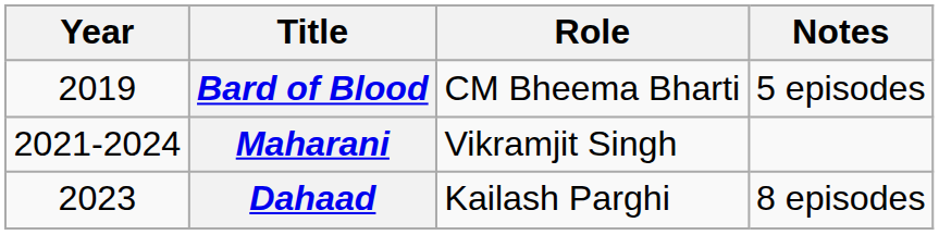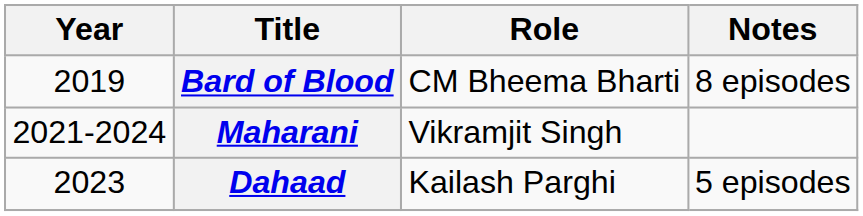 <table class="wikitable plainrowheaders sortable ">
 <tr>
 <th>Year</th>
 <th>Title</th>
 <th>Role</th>
 <th>Notes</th>
 </tr>
 <tr>
 <td style="text-align:center;">2019</td>
 <th scope="row"><em><a href='#'>Bard of Blood</a></em></th>
 <td>CM Bheema Bharti</td>
-<td>5 episodes</td>
+<td>8 episodes</td>
 </tr>
 <tr>
 <td style="text-align:center;">2021-2024</td>
 <th scope="row"><em><a href='#'>Maharani</a></em></th>
 <td>Vikramjit Singh</td>
 <td></td>
 </tr>
 <tr>
 <td style="text-align:center;">2023</td>
 <th scope="row"><em><a href='#'>Dahaad</a></em></th>
 <td>Kailash Parghi</td>
-<td>8 episodes</td>
+<td>5 episodes</td>
 </tr>
 </table>
